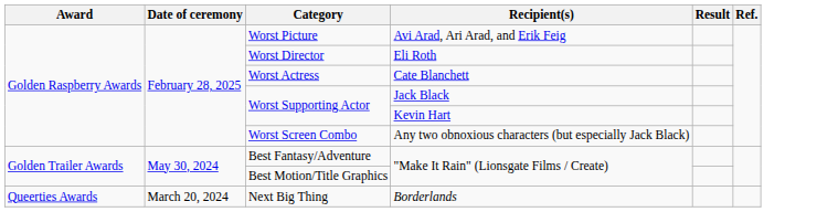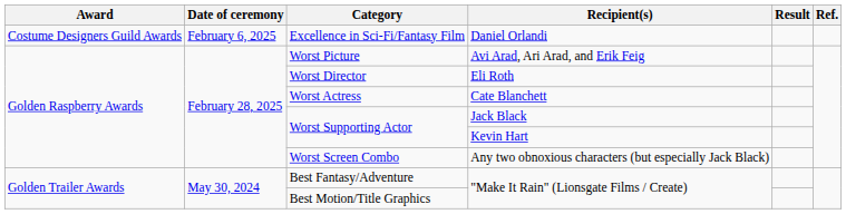 <table class="wikitable sortable">
 <tr>
 <th>Award</th>
 <th>Date of ceremony</th>
 <th>Category</th>
 <th>Recipient(s)</th>
 <th>Result</th>
 <th>Ref.</th>
+</tr>
+<tr>
+<td><a href='#'>Costume Designers Guild Awards</a></td>
+<td><a href='#'>February 6, 2025</a></td>
+<td><a href='#'>Excellence in Sci-Fi/Fantasy Film</a></td>
+<td><a href='#'>Daniel Orlandi</a></td>
+<td></td>
+<td align="center"></td>
 </tr>
 <tr>
 <td rowspan="6"><a href='#'>Golden Raspberry Awards</a></td>
 <td rowspan="6"><a href='#'>February 28, 2025</a></td>
 <td><a href='#'>Worst Picture</a></td>
 <td><a href='#'>Avi Arad</a>, Ari Arad, and <a href='#'>Erik Feig</a></td>
 <td></td>
 <td align="center" rowspan="6"><br><br><br></td>
 </tr>
 <tr>
 <td><a href='#'>Worst Director</a></td>
 <td><a href='#'>Eli Roth</a></td>
 <td></td>
 </tr>
 <tr>
 <td><a href='#'>Worst Actress</a></td>
 <td><a href='#'>Cate Blanchett</a></td>
 <td></td>
 </tr>
 <tr>
 <td rowspan="2"><a href='#'>Worst Supporting Actor</a></td>
 <td><a href='#'>Jack Black</a></td>
 <td></td>
 </tr>
 <tr>
 <td><a href='#'>Kevin Hart</a></td>
 <td></td>
 </tr>
 <tr>
 <td><a href='#'>Worst Screen Combo</a></td>
 <td>Any two obnoxious characters (but especially Jack Black)</td>
 <td></td>
 </tr>
 <tr>
 <td rowspan="2"><a href='#'>Golden Trailer Awards</a></td>
 <td rowspan="2"><a href='#'>May 30, 2024</a></td>
 <td>Best Fantasy/Adventure</td>
 <td rowspan="2">"Make It Rain" (Lionsgate Films / Create)</td>
 <td></td>
 <td align="center" rowspan="2"><br></td>
 </tr>
 <tr>
 <td>Best Motion/Title Graphics</td>
 <td></td>
 </tr>
-<tr>
-<td><a href='#'>Queerties Awards</a></td>
-<td>March 20, 2024</td>
-<td>Next Big Thing</td>
-<td><em>Borderlands</em></td>
-<td></td>
-<td align="center"></td>
-</tr>
 </table>
